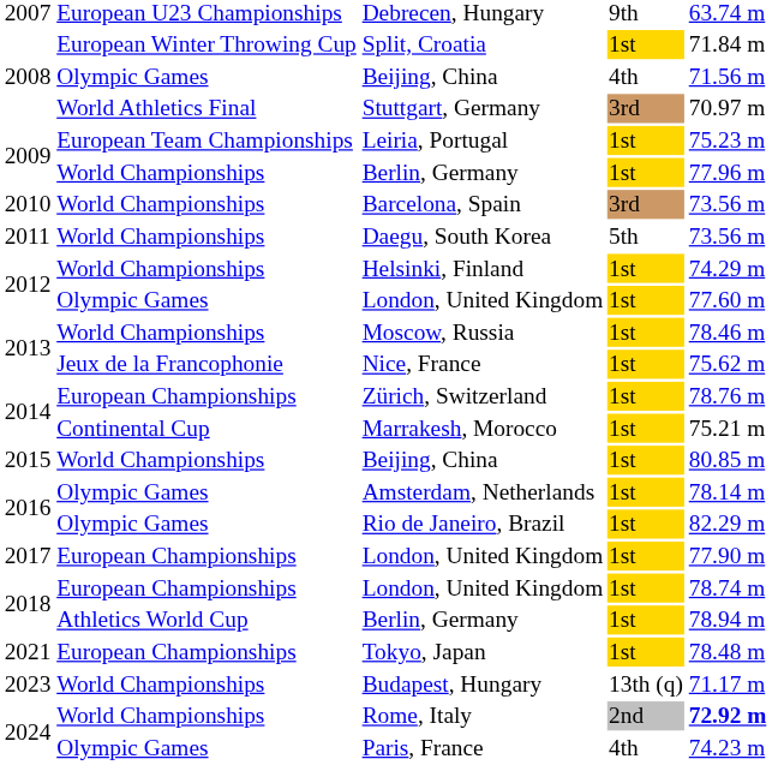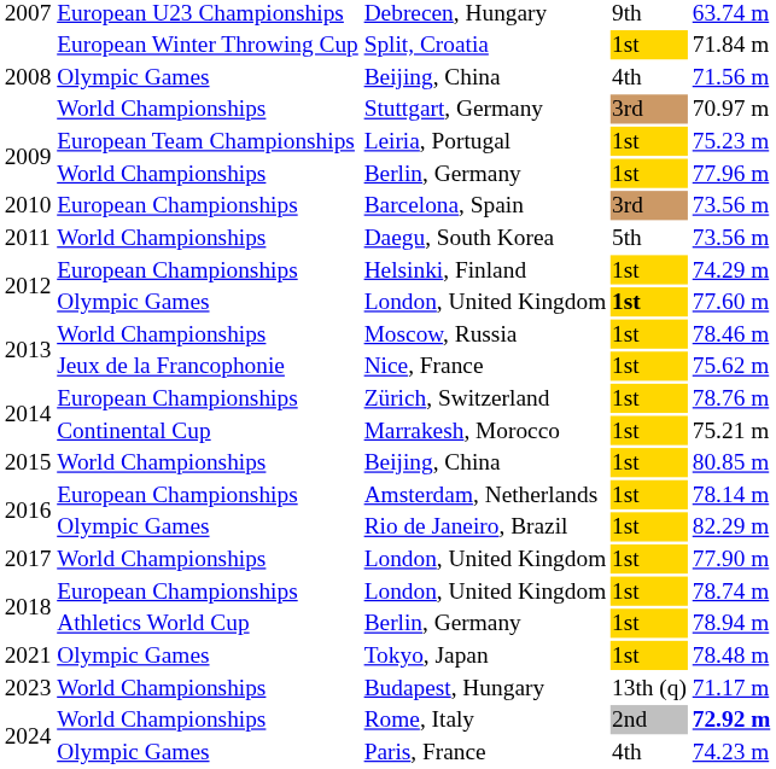 <table>
 <tr>
 <td>2007</td>
 <td><a href='#'>European U23 Championships</a></td>
 <td><a href='#'>Debrecen</a>, Hungary</td>
 <td>9th</td>
 <td><a href='#'>63.74 m</a></td>
 </tr>
 <tr>
 <td rowspan=3>2008</td>
 <td><a href='#'>European Winter Throwing Cup</a></td>
 <td><a href='#'>Split, Croatia</a></td>
 <td bgcolor=gold>1st</td>
 <td>71.84 m</td>
 </tr>
 <tr>
 <td><a href='#'>Olympic Games</a></td>
 <td><a href='#'>Beijing</a>, China</td>
 <td>4th</td>
 <td><a href='#'>71.56 m</a></td>
 </tr>
 <tr>
-<td><a href='#'>World Athletics Final</a></td>
+<td><a href='#'>World Championships</a></td>
 <td><a href='#'>Stuttgart</a>, Germany</td>
 <td bgcolor=cc9966>3rd</td>
 <td>70.97 m</td>
 </tr>
 <tr>
 <td rowspan=2>2009</td>
 <td><a href='#'>European Team Championships</a></td>
 <td><a href='#'>Leiria</a>, Portugal</td>
 <td bgcolor=gold>1st</td>
 <td><a href='#'>75.23 m</a></td>
 </tr>
 <tr>
 <td><a href='#'>World Championships</a></td>
 <td><a href='#'>Berlin</a>, Germany</td>
 <td bgcolor=gold>1st</td>
 <td><a href='#'>77.96 m</a>   </td>
 </tr>
 <tr>
 <td>2010</td>
-<td><a href='#'>World Championships</a></td>
+<td><a href='#'>European Championships</a></td>
 <td><a href='#'>Barcelona</a>, Spain</td>
 <td bgcolor=cc9966>3rd</td>
 <td><a href='#'>73.56 m</a></td>
 </tr>
 <tr>
 <td>2011</td>
 <td><a href='#'>World Championships</a></td>
 <td><a href='#'>Daegu</a>, South Korea</td>
 <td>5th</td>
 <td><a href='#'>73.56 m</a></td>
 </tr>
 <tr>
 <td rowspan=2>2012</td>
-<td><a href='#'>World Championships</a></td>
+<td><a href='#'>European Championships</a></td>
 <td><a href='#'>Helsinki</a>, Finland</td>
 <td bgcolor=gold>1st</td>
 <td><a href='#'>74.29 m</a></td>
 </tr>
 <tr>
 <td><a href='#'>Olympic Games</a></td>
 <td><a href='#'>London</a>, United Kingdom</td>
-<td bgcolor=gold>1st</td>
+<td bgcolor=gold><strong>1st</strong></td>
 <td><a href='#'>77.60 m</a></td>
 </tr>
 <tr>
 <td rowspan=2>2013</td>
 <td><a href='#'>World Championships</a></td>
 <td><a href='#'>Moscow</a>, Russia</td>
 <td bgcolor=gold>1st</td>
 <td><a href='#'>78.46 m</a></td>
 </tr>
 <tr>
 <td><a href='#'>Jeux de la Francophonie</a></td>
 <td><a href='#'>Nice</a>, France</td>
 <td bgcolor=gold>1st</td>
 <td><a href='#'>75.62 m</a></td>
 </tr>
 <tr>
 <td rowspan=2>2014</td>
 <td><a href='#'>European Championships</a></td>
 <td><a href='#'>Zürich</a>, Switzerland</td>
 <td bgcolor=gold>1st</td>
 <td><a href='#'>78.76 m</a> </td>
 </tr>
 <tr>
 <td><a href='#'>Continental Cup</a></td>
 <td><a href='#'>Marrakesh</a>, Morocco</td>
 <td bgcolor=gold>1st</td>
 <td>75.21 m</td>
 </tr>
 <tr>
 <td>2015</td>
 <td><a href='#'>World Championships</a></td>
 <td><a href='#'>Beijing</a>, China</td>
 <td bgcolor=gold>1st</td>
 <td><a href='#'>80.85 m</a> </td>
 </tr>
 <tr>
 <td rowspan=2>2016</td>
-<td><a href='#'>Olympic Games</a></td>
+<td><a href='#'>European Championships</a></td>
 <td><a href='#'>Amsterdam</a>, Netherlands</td>
 <td bgcolor=gold>1st</td>
 <td><a href='#'>78.14 m</a></td>
 </tr>
 <tr>
 <td><a href='#'>Olympic Games</a></td>
 <td><a href='#'>Rio de Janeiro</a>, Brazil</td>
 <td bgcolor=gold>1st</td>
 <td><a href='#'>82.29 m</a>   </td>
 </tr>
 <tr>
 <td>2017</td>
-<td><a href='#'>European Championships</a></td>
+<td><a href='#'>World Championships</a></td>
 <td><a href='#'>London</a>, United Kingdom</td>
 <td bgcolor=gold>1st</td>
 <td><a href='#'>77.90 m</a></td>
 </tr>
 <tr>
 <td rowspan=2>2018</td>
 <td><a href='#'>European Championships</a></td>
 <td><a href='#'>London</a>, United Kingdom</td>
 <td bgcolor=gold>1st</td>
 <td><a href='#'>78.74 m</a></td>
 </tr>
 <tr>
 <td><a href='#'>Athletics World Cup</a></td>
 <td><a href='#'>Berlin</a>, Germany</td>
 <td bgcolor=gold>1st</td>
 <td><a href='#'>78.94 m</a> </td>
 </tr>
 <tr>
 <td>2021</td>
-<td><a href='#'>European Championships</a></td>
+<td><a href='#'>Olympic Games</a></td>
 <td><a href='#'>Tokyo</a>, Japan</td>
 <td bgcolor=gold>1st</td>
 <td><a href='#'>78.48 m</a></td>
 </tr>
 <tr>
 <td>2023</td>
 <td><a href='#'>World Championships</a></td>
 <td><a href='#'>Budapest</a>, Hungary</td>
 <td>13th (q)</td>
 <td><a href='#'>71.17 m</a></td>
 </tr>
 <tr>
 <td rowspan=2>2024</td>
 <td><a href='#'>World Championships</a></td>
 <td><a href='#'>Rome</a>, Italy</td>
 <td bgcolor=silver>2nd</td>
 <td><strong><a href='#'>72.92 m</a></strong></td>
 </tr>
 <tr>
 <td><a href='#'>Olympic Games</a></td>
 <td><a href='#'>Paris</a>, France</td>
 <td>4th</td>
 <td><a href='#'>74.23 m</a></td>
 </tr>
 </table>
